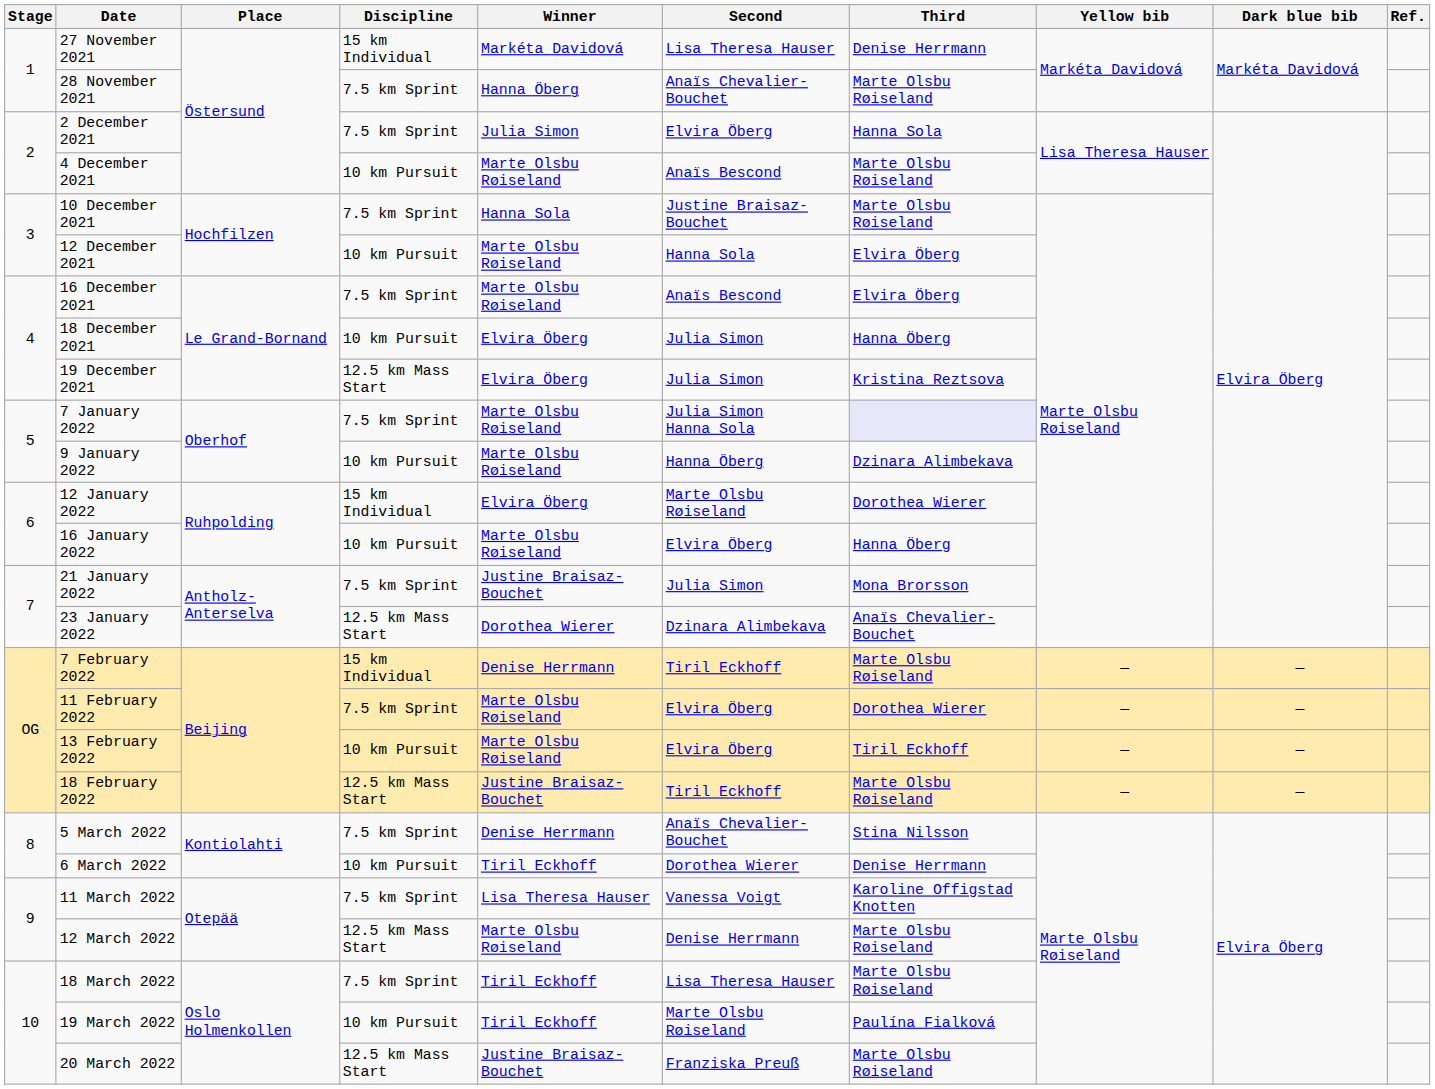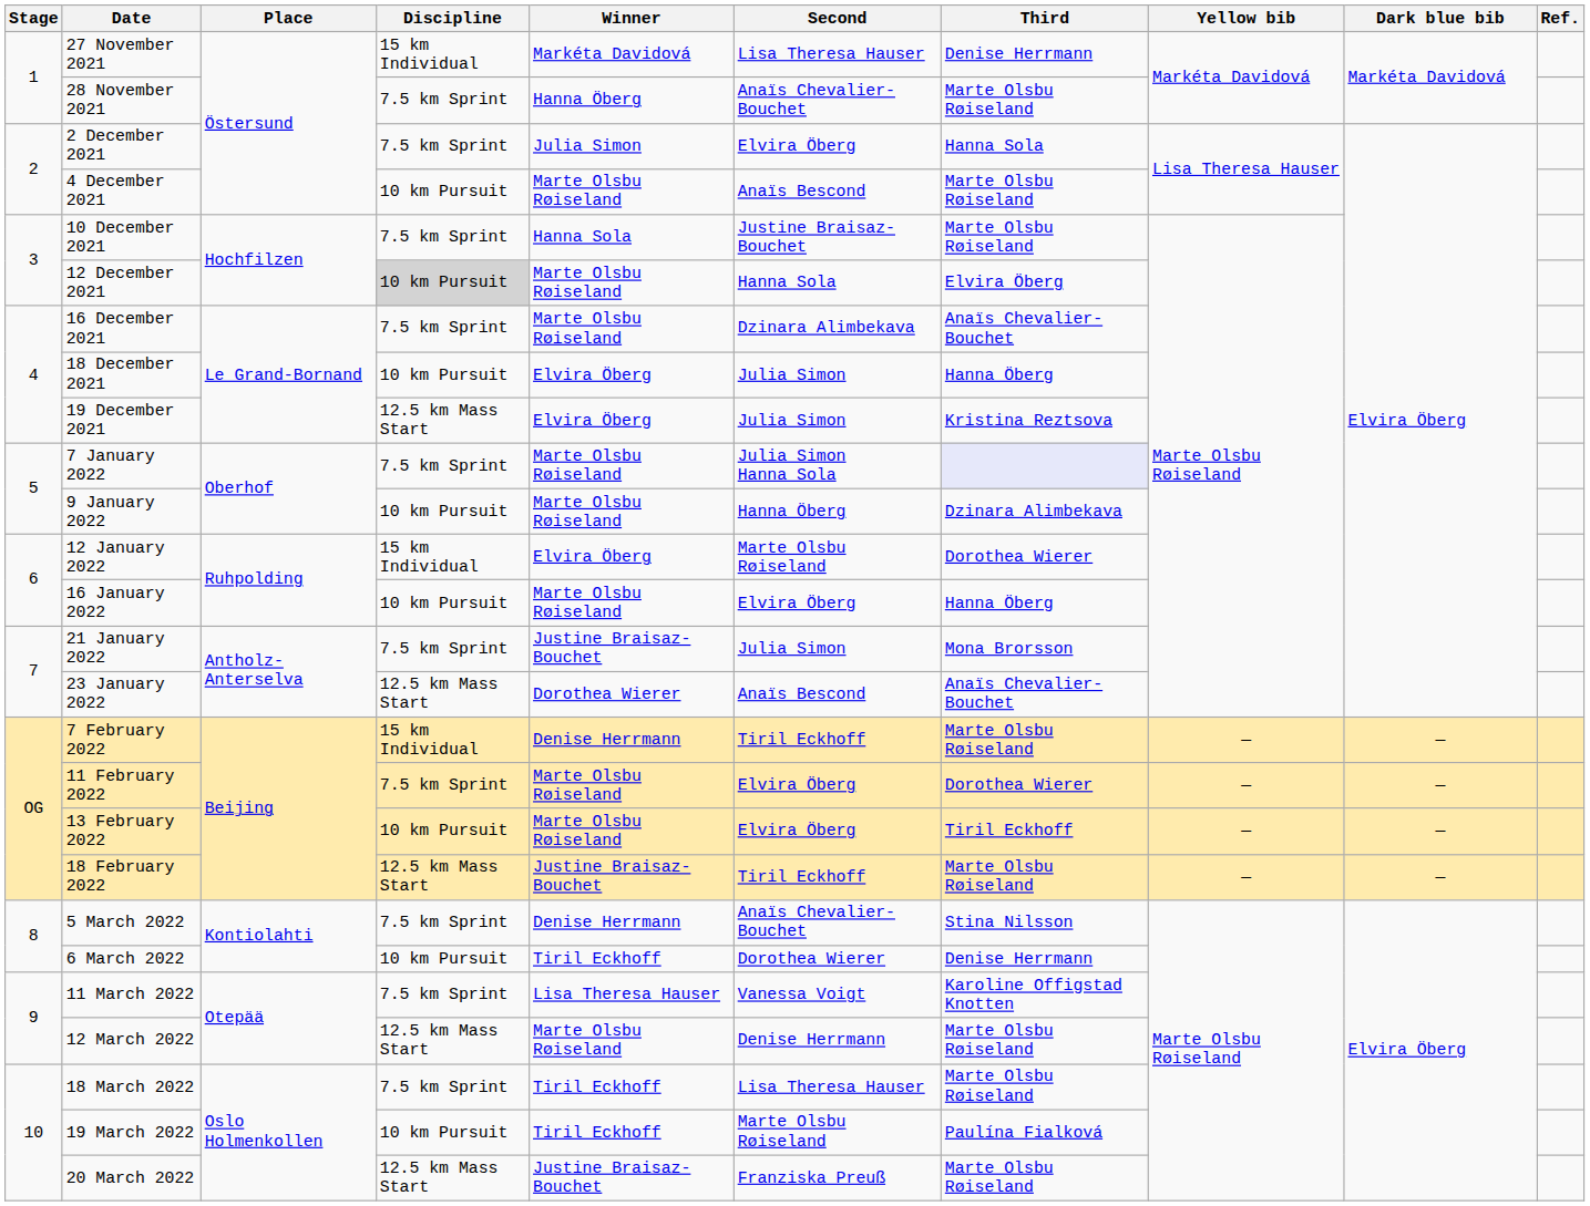 <table class="wikitable">
 <tr>
 <th width="10">Stage</th>
 <th width="120">Date</th>
 <th width="148">Place</th>
 <th width="130">Discipline</th>
 <th width="190">Winner</th>
 <th width="190">Second</th>
 <th width="190">Third</th>
 <th width="180">Yellow bib  <br> </th>
 <th width="180">Dark blue bib  <br> </th>
 <th width="8">Ref.</th>
 </tr>
 <tr>
 <td rowspan="2" align=center>1</td>
 <td>27 November 2021</td>
 <td rowspan="4"> <a href='#'>Östersund</a></td>
 <td>15 km Individual</td>
 <td> <a href='#'>Markéta Davidová</a></td>
 <td> <a href='#'>Lisa Theresa Hauser</a></td>
 <td> <a href='#'>Denise Herrmann</a></td>
 <td rowspan="2"> <a href='#'>Markéta Davidová</a></td>
 <td rowspan="2"> <a href='#'>Markéta Davidová</a></td>
 <td></td>
 </tr>
 <tr>
 <td>28 November 2021</td>
 <td>7.5 km Sprint</td>
 <td> <a href='#'>Hanna Öberg</a></td>
 <td> <a href='#'>Anaïs Chevalier-Bouchet</a></td>
 <td> <a href='#'>Marte Olsbu Røiseland</a></td>
 <td></td>
 </tr>
 <tr>
 <td rowspan="2" align=center>2</td>
 <td>2 December 2021</td>
 <td>7.5 km Sprint</td>
 <td> <a href='#'>Julia Simon</a></td>
 <td> <a href='#'>Elvira Öberg</a></td>
 <td> <a href='#'>Hanna Sola</a></td>
 <td rowspan=2> <a href='#'>Lisa Theresa Hauser</a></td>
 <td rowspan=13> <a href='#'>Elvira Öberg</a></td>
 <td></td>
 </tr>
 <tr>
 <td>4 December 2021</td>
 <td>10 km Pursuit</td>
 <td> <a href='#'>Marte Olsbu Røiseland</a></td>
 <td> <a href='#'>Anaïs Bescond</a></td>
 <td> <a href='#'>Marte Olsbu Røiseland</a></td>
 <td></td>
 </tr>
 <tr>
 <td rowspan="2" align=center>3</td>
 <td>10 December 2021</td>
 <td rowspan="2"> <a href='#'>Hochfilzen</a></td>
 <td>7.5 km Sprint</td>
 <td> <a href='#'>Hanna Sola</a></td>
 <td> <a href='#'>Justine Braisaz-Bouchet</a></td>
 <td> <a href='#'>Marte Olsbu Røiseland</a></td>
 <td rowspan=11> <a href='#'>Marte Olsbu Røiseland</a></td>
 <td></td>
 </tr>
 <tr>
 <td>12 December 2021</td>
-<td>10 km Pursuit</td>
+<td style="background: lightgrey;">10 km Pursuit</td>
 <td> <a href='#'>Marte Olsbu Røiseland</a></td>
 <td> <a href='#'>Hanna Sola</a></td>
 <td> <a href='#'>Elvira Öberg</a></td>
 <td></td>
 </tr>
 <tr>
 <td rowspan="3" align=center>4</td>
 <td>16 December 2021</td>
 <td rowspan="3"> <a href='#'>Le Grand-Bornand</a></td>
 <td>7.5 km Sprint</td>
 <td> <a href='#'>Marte Olsbu Røiseland</a></td>
-<td> <a href='#'>Anaïs Bescond</a></td>
-<td> <a href='#'>Elvira Öberg</a></td>
+<td> <a href='#'>Dzinara Alimbekava</a></td>
+<td> <a href='#'>Anaïs Chevalier-Bouchet</a></td>
 <td></td>
 </tr>
 <tr>
 <td>18 December 2021</td>
 <td>10 km Pursuit</td>
 <td> <a href='#'>Elvira Öberg</a></td>
 <td> <a href='#'>Julia Simon</a></td>
 <td> <a href='#'>Hanna Öberg</a></td>
 <td></td>
 </tr>
 <tr>
 <td>19 December 2021</td>
 <td>12.5 km Mass Start</td>
 <td> <a href='#'>Elvira Öberg</a></td>
 <td> <a href='#'>Julia Simon</a></td>
 <td> <a href='#'>Kristina Reztsova</a></td>
 <td></td>
 </tr>
 <tr>
 <td rowspan="2" align=center>5</td>
 <td>7 January 2022</td>
 <td rowspan="2"> <a href='#'>Oberhof</a></td>
 <td>7.5 km Sprint</td>
 <td> <a href='#'>Marte Olsbu Røiseland</a></td>
 <td> <a href='#'>Julia Simon</a><br> <a href='#'>Hanna Sola</a></td>
 <td bgcolor="E6E8FA"></td>
 <td></td>
 </tr>
 <tr>
 <td>9 January 2022</td>
 <td>10 km Pursuit</td>
 <td> <a href='#'>Marte Olsbu Røiseland</a></td>
 <td> <a href='#'>Hanna Öberg</a></td>
 <td> <a href='#'>Dzinara Alimbekava</a></td>
 <td></td>
 </tr>
 <tr>
 <td rowspan="2" align=center>6</td>
 <td>12 January 2022</td>
 <td rowspan="2"> <a href='#'>Ruhpolding</a></td>
 <td>15 km Individual</td>
 <td> <a href='#'>Elvira Öberg</a></td>
 <td> <a href='#'>Marte Olsbu Røiseland</a></td>
 <td> <a href='#'>Dorothea Wierer</a></td>
 <td></td>
 </tr>
 <tr>
 <td>16 January 2022</td>
 <td>10 km Pursuit</td>
 <td> <a href='#'>Marte Olsbu Røiseland</a></td>
 <td> <a href='#'>Elvira Öberg</a></td>
 <td> <a href='#'>Hanna Öberg</a></td>
 <td></td>
 </tr>
 <tr>
 <td rowspan="2" align=center>7</td>
 <td>21 January 2022</td>
 <td rowspan="2"> <a href='#'>Antholz-Anterselva</a></td>
 <td>7.5 km Sprint</td>
 <td> <a href='#'>Justine Braisaz-Bouchet</a></td>
 <td> <a href='#'>Julia Simon</a></td>
 <td> <a href='#'>Mona Brorsson</a></td>
 <td></td>
 </tr>
 <tr>
 <td>23 January 2022</td>
 <td>12.5 km Mass Start</td>
 <td> <a href='#'>Dorothea Wierer</a></td>
-<td> <a href='#'>Dzinara Alimbekava</a></td>
+<td> <a href='#'>Anaïs Bescond</a></td>
 <td> <a href='#'>Anaïs Chevalier-Bouchet</a></td>
 <td></td>
 </tr>
 <tr style="background:#FFEBAD">
 <td rowspan="4" align=center>OG</td>
 <td>7 February 2022</td>
 <td rowspan="4"> <a href='#'>Beijing</a></td>
 <td>15 km Individual</td>
 <td> <a href='#'>Denise Herrmann</a></td>
 <td> <a href='#'>Tiril Eckhoff</a></td>
 <td> <a href='#'>Marte Olsbu Røiseland</a></td>
 <td style="text-align:center">—</td>
 <td style="text-align:center">—</td>
 <td></td>
 </tr>
 <tr style="background:#FFEBAD">
 <td>11 February 2022</td>
 <td>7.5 km Sprint</td>
 <td> <a href='#'>Marte Olsbu Røiseland</a></td>
 <td> <a href='#'>Elvira Öberg</a></td>
 <td> <a href='#'>Dorothea Wierer</a></td>
 <td style="text-align:center">—</td>
 <td style="text-align:center">—</td>
 <td></td>
 </tr>
 <tr style="background:#FFEBAD">
 <td>13 February 2022</td>
 <td>10 km Pursuit</td>
 <td> <a href='#'>Marte Olsbu Røiseland</a></td>
 <td> <a href='#'>Elvira Öberg</a></td>
 <td> <a href='#'>Tiril Eckhoff</a></td>
 <td style="text-align:center">—</td>
 <td style="text-align:center">—</td>
 <td></td>
 </tr>
 <tr style="background:#FFEBAD">
 <td>18 February 2022</td>
 <td>12.5 km Mass Start</td>
 <td> <a href='#'>Justine Braisaz-Bouchet</a></td>
 <td> <a href='#'>Tiril Eckhoff</a></td>
 <td> <a href='#'>Marte Olsbu Røiseland</a></td>
 <td style="text-align:center">—</td>
 <td style="text-align:center">—</td>
 <td></td>
 </tr>
 <tr>
 <td rowspan="2" align=center>8</td>
 <td>5 March 2022</td>
 <td rowspan="2"> <a href='#'>Kontiolahti</a></td>
 <td>7.5 km Sprint</td>
 <td> <a href='#'>Denise Herrmann</a></td>
 <td> <a href='#'>Anaïs Chevalier-Bouchet</a></td>
 <td> <a href='#'>Stina Nilsson</a></td>
 <td rowspan=7> <a href='#'>Marte Olsbu Røiseland</a></td>
 <td rowspan=7> <a href='#'>Elvira Öberg</a></td>
 <td></td>
 </tr>
 <tr>
 <td>6 March 2022</td>
 <td>10 km Pursuit</td>
 <td> <a href='#'>Tiril Eckhoff</a></td>
 <td> <a href='#'>Dorothea Wierer</a></td>
 <td> <a href='#'>Denise Herrmann</a></td>
 <td></td>
 </tr>
 <tr>
 <td rowspan="2" align=center>9</td>
 <td>11 March 2022</td>
 <td rowspan="2"> <a href='#'>Otepää</a></td>
 <td>7.5 km Sprint</td>
 <td> <a href='#'>Lisa Theresa Hauser</a></td>
 <td> <a href='#'>Vanessa Voigt</a></td>
 <td> <a href='#'>Karoline Offigstad Knotten</a></td>
 <td></td>
 </tr>
 <tr>
 <td>12 March 2022</td>
 <td>12.5 km Mass Start</td>
 <td> <a href='#'>Marte Olsbu Røiseland</a></td>
 <td> <a href='#'>Denise Herrmann</a></td>
 <td> <a href='#'>Marte Olsbu Røiseland</a></td>
 <td></td>
 </tr>
 <tr>
 <td rowspan="3" align=center>10</td>
 <td>18 March 2022</td>
 <td rowspan="3"> <a href='#'>Oslo Holmenkollen</a></td>
 <td>7.5 km Sprint</td>
 <td> <a href='#'>Tiril Eckhoff</a></td>
 <td> <a href='#'>Lisa Theresa Hauser</a></td>
 <td> <a href='#'>Marte Olsbu Røiseland</a></td>
 <td></td>
 </tr>
 <tr>
 <td>19 March 2022</td>
 <td>10 km Pursuit</td>
 <td> <a href='#'>Tiril Eckhoff</a></td>
 <td> <a href='#'>Marte Olsbu Røiseland</a></td>
 <td> <a href='#'>Paulína Fialková</a></td>
 <td></td>
 </tr>
 <tr>
 <td>20 March 2022</td>
 <td>12.5 km Mass Start</td>
 <td> <a href='#'>Justine Braisaz-Bouchet</a></td>
 <td> <a href='#'>Franziska Preuß</a></td>
 <td> <a href='#'>Marte Olsbu Røiseland</a></td>
 <td></td>
 </tr>
 </table>
